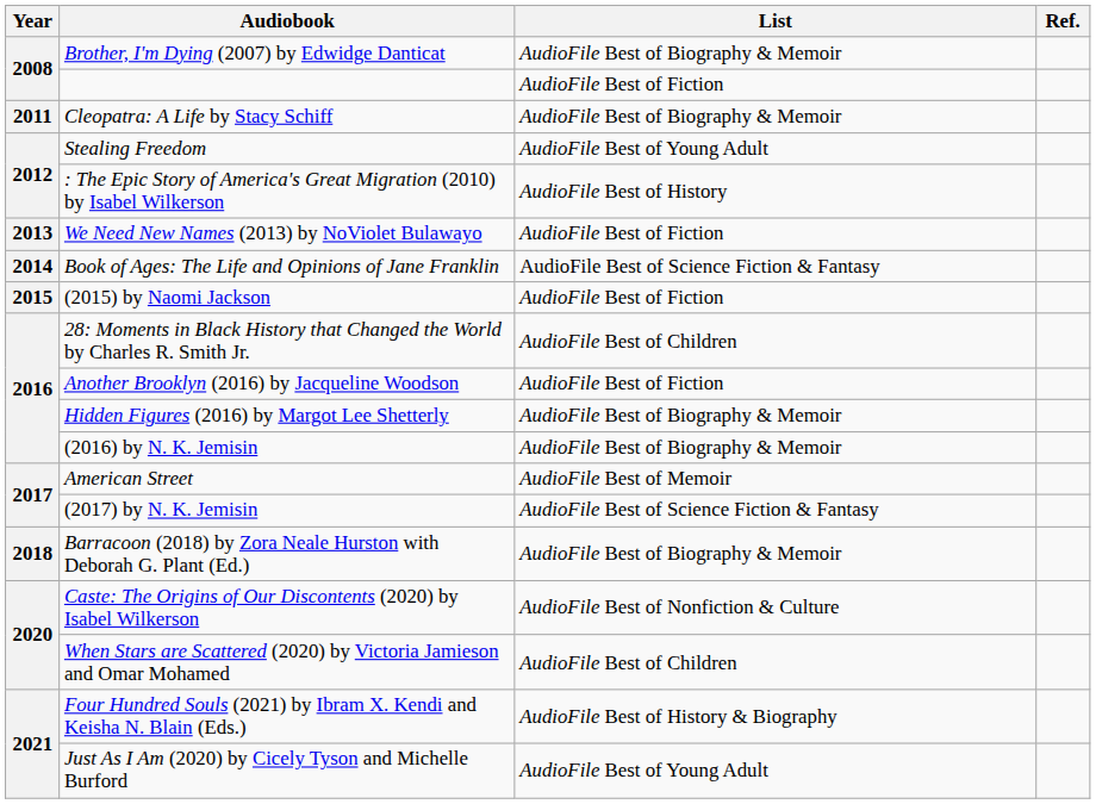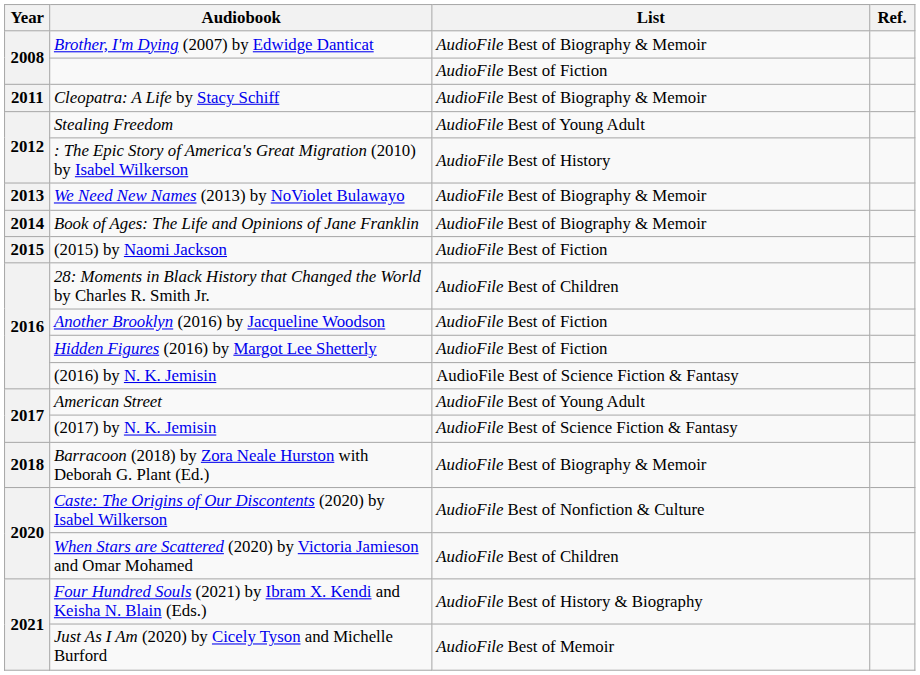 <table class="wikitable sortable mw-collapsible">
 <tr>
 <th scope="col" width="5%">Year</th>
 <th scope="col" width="42%">Audiobook</th>
 <th>List</th>
 <th scope="col" width="5%">Ref.</th>
 </tr>
 <tr>
 <th rowspan="2">2008</th>
 <td><em><a href='#'>Brother, I'm Dying</a></em> (2007) by <a href='#'>Edwidge Danticat</a></td>
 <td><em>AudioFile</em> Best of Biography & Memoir</td>
 <td></td>
 </tr>
 <tr>
 <td><em></em></td>
 <td><em>AudioFile</em> Best of Fiction</td>
 <td></td>
 </tr>
 <tr>
 <th>2011</th>
 <td><em>Cleopatra: A Life</em> by <a href='#'>Stacy Schiff</a></td>
 <td><em>AudioFile</em> Best of Biography & Memoir</td>
 <td></td>
 </tr>
 <tr>
 <th rowspan="2">2012</th>
 <td><em>Stealing Freedom</em></td>
 <td><em>AudioFile</em> Best of Young Adult</td>
 <td></td>
 </tr>
 <tr>
 <td><em>: The Epic Story of America's Great Migration</em> (2010) by <a href='#'>Isabel Wilkerson</a></td>
 <td><em>AudioFile</em> Best of History</td>
 <td></td>
 </tr>
 <tr>
 <th>2013</th>
 <td><em><a href='#'>We Need New Names</a></em> (2013) by <a href='#'>NoViolet Bulawayo</a></td>
-<td><em>AudioFile</em> Best of Fiction</td>
+<td><em>AudioFile</em> Best of Biography & Memoir</td>
 <td></td>
 </tr>
 <tr>
 <th>2014</th>
 <td><em>Book of Ages: The Life and Opinions of Jane Franklin</em></td>
-<td>AudioFile Best of Science Fiction & Fantasy</td>
+<td><em>AudioFile</em> Best of Biography & Memoir</td>
 <td></td>
 </tr>
 <tr>
 <th>2015</th>
 <td><em></em> (2015) by <a href='#'>Naomi Jackson</a></td>
 <td><em>AudioFile</em> Best of Fiction</td>
 <td></td>
 </tr>
 <tr>
 <th rowspan="4">2016</th>
 <td><em>28: Moments in Black History that Changed the World</em> by Charles R. Smith Jr.</td>
 <td><em>AudioFile</em> Best of Children</td>
 <td></td>
 </tr>
 <tr>
 <td><em><a href='#'>Another Brooklyn</a></em> (2016) by <a href='#'>Jacqueline Woodson</a></td>
 <td><em>AudioFile</em> Best of Fiction</td>
 <td></td>
 </tr>
 <tr>
 <td><em><a href='#'>Hidden Figures</a></em> (2016) by <a href='#'>Margot Lee Shetterly</a></td>
-<td><em>AudioFile</em> Best of Biography & Memoir</td>
+<td><em>AudioFile</em> Best of Fiction</td>
 <td></td>
 </tr>
 <tr>
 <td><em></em> (2016) by <a href='#'>N. K. Jemisin</a></td>
-<td><em>AudioFile</em> Best of Biography & Memoir</td>
+<td>AudioFile Best of Science Fiction & Fantasy</td>
 <td></td>
 </tr>
 <tr>
 <th rowspan="2">2017</th>
 <td><em>American Street</em></td>
-<td><em>AudioFile</em> Best of Memoir</td>
+<td><em>AudioFile</em> Best of Young Adult</td>
 <td></td>
 </tr>
 <tr>
 <td><em></em> (2017) by <a href='#'>N. K. Jemisin</a></td>
 <td><em>AudioFile</em> Best of Science Fiction & Fantasy</td>
 <td></td>
 </tr>
 <tr>
 <th>2018</th>
 <td><em>Barracoon</em> (2018) by <a href='#'>Zora Neale Hurston</a> with Deborah G. Plant (Ed.)</td>
 <td><em>AudioFile</em> Best of Biography & Memoir</td>
 <td></td>
 </tr>
 <tr>
 <th rowspan="2">2020</th>
 <td><em><a href='#'>Caste: The Origins of Our Discontents</a></em> (2020) by <a href='#'>Isabel Wilkerson</a></td>
 <td><em>AudioFile</em> Best of Nonfiction & Culture</td>
 <td></td>
 </tr>
 <tr>
 <td><em><a href='#'>When Stars are Scattered</a></em> (2020) by <a href='#'>Victoria Jamieson</a> and Omar Mohamed</td>
 <td><em>AudioFile</em> Best of Children</td>
 <td></td>
 </tr>
 <tr>
 <th rowspan="2">2021</th>
 <td><em><a href='#'>Four Hundred Souls</a></em> (2021) by <a href='#'>Ibram X. Kendi</a> and <a href='#'>Keisha N. Blain</a> (Eds.)</td>
 <td><em>AudioFile</em> Best of History & Biography</td>
 <td></td>
 </tr>
 <tr>
 <td><em>Just As I Am</em> (2020) by <a href='#'>Cicely Tyson</a> and Michelle Burford</td>
-<td><em>AudioFile</em> Best of Young Adult</td>
+<td><em>AudioFile</em> Best of Memoir</td>
 <td></td>
 </tr>
 </table>
